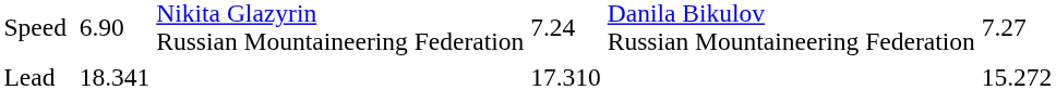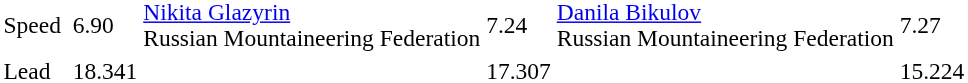 <table>
 <tr>
 <td>Speed</td>
 <td></td>
 <td>6.90</td>
 <td><a href='#'>Nikita Glazyrin</a><br>Russian Mountaineering Federation</td>
 <td>7.24</td>
 <td><a href='#'>Danila Bikulov</a><br>Russian Mountaineering Federation</td>
 <td>7.27</td>
 </tr>
 <tr>
 <td>Lead</td>
 <td></td>
 <td>18.341</td>
 <td></td>
-<td>17.310</td>
+<td>17.307</td>
 <td></td>
-<td>15.272</td>
+<td>15.224</td>
 </tr>
 </table>
